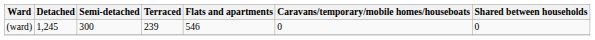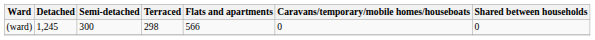 <table class="wikitable">
 <tr>
 <th>Ward</th>
 <th>Detached</th>
 <th>Semi-detached</th>
 <th>Terraced</th>
 <th>Flats and apartments</th>
 <th>Caravans/temporary/mobile homes/houseboats</th>
 <th>Shared between households</th>
 </tr>
 <tr>
 <td>(ward)</td>
 <td>1,245</td>
 <td>300</td>
-<td>239</td>
-<td>546</td>
+<td>298</td>
+<td>566</td>
 <td>0</td>
 <td>0</td>
 </tr>
 <tr>
 </tr>
 </table>
